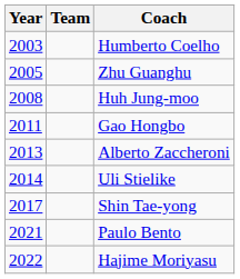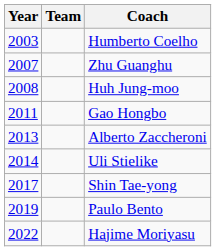 <table class="wikitable">
 <tr>
 <th>Year</th>
 <th>Team</th>
 <th>Coach</th>
 </tr>
 <tr>
 <td><a href='#'>2003</a></td>
 <td></td>
 <td> <a href='#'>Humberto Coelho</a></td>
 </tr>
 <tr>
-<td><a href='#'>2005</a></td>
+<td><a href='#'>2007</a></td>
 <td></td>
 <td> <a href='#'>Zhu Guanghu</a></td>
 </tr>
 <tr>
 <td><a href='#'>2008</a></td>
 <td></td>
 <td> <a href='#'>Huh Jung-moo</a></td>
 </tr>
 <tr>
 <td><a href='#'>2011</a></td>
 <td></td>
 <td> <a href='#'>Gao Hongbo</a></td>
 </tr>
 <tr>
 <td><a href='#'>2013</a></td>
 <td></td>
 <td> <a href='#'>Alberto Zaccheroni</a></td>
 </tr>
 <tr>
 <td><a href='#'>2014</a></td>
 <td></td>
 <td> <a href='#'>Uli Stielike</a></td>
 </tr>
 <tr>
 <td><a href='#'>2017</a></td>
 <td></td>
 <td> <a href='#'>Shin Tae-yong</a></td>
 </tr>
 <tr>
-<td><a href='#'>2021</a></td>
+<td><a href='#'>2019</a></td>
 <td></td>
 <td> <a href='#'>Paulo Bento</a></td>
 </tr>
 <tr>
 <td><a href='#'>2022</a></td>
 <td></td>
 <td> <a href='#'>Hajime Moriyasu</a></td>
 </tr>
 </table>
